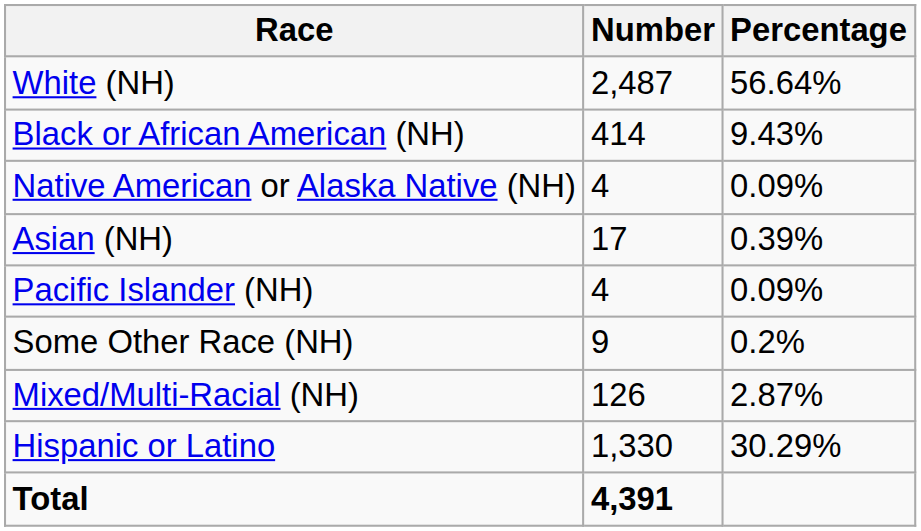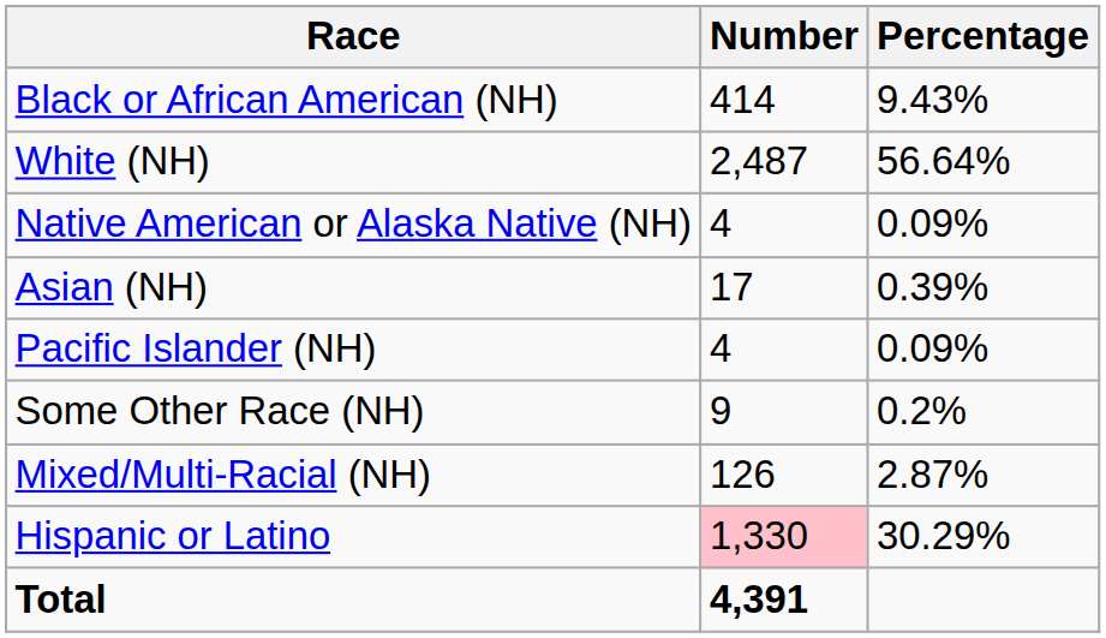 <table class="wikitable">
 <tr>
 <th>Race</th>
 <th>Number</th>
 <th>Percentage</th>
 </tr>
 <tr>
+<td><a href='#'>Black or African American</a> (NH)</td>
+<td>414</td>
+<td>9.43%</td>
+</tr>
+<tr>
 <td><a href='#'>White</a> (NH)</td>
 <td>2,487</td>
 <td>56.64%</td>
-</tr>
-<tr>
-<td><a href='#'>Black or African American</a> (NH)</td>
-<td>414</td>
-<td>9.43%</td>
 </tr>
 <tr>
 <td><a href='#'>Native American</a> or <a href='#'>Alaska Native</a> (NH)</td>
 <td>4</td>
 <td>0.09%</td>
 </tr>
 <tr>
 <td><a href='#'>Asian</a> (NH)</td>
 <td>17</td>
 <td>0.39%</td>
 </tr>
 <tr>
 <td><a href='#'>Pacific Islander</a> (NH)</td>
 <td>4</td>
 <td>0.09%</td>
 </tr>
 <tr>
 <td>Some Other Race (NH)</td>
 <td>9</td>
 <td>0.2%</td>
 </tr>
 <tr>
 <td><a href='#'>Mixed/Multi-Racial</a> (NH)</td>
 <td>126</td>
 <td>2.87%</td>
 </tr>
 <tr>
 <td><a href='#'>Hispanic or Latino</a></td>
-<td>1,330</td>
+<td style="background: pink;">1,330</td>
 <td>30.29%</td>
 </tr>
 <tr>
 <td><strong>Total</strong></td>
 <td><strong>4,391</strong></td>
 <td></td>
 </tr>
 </table>
